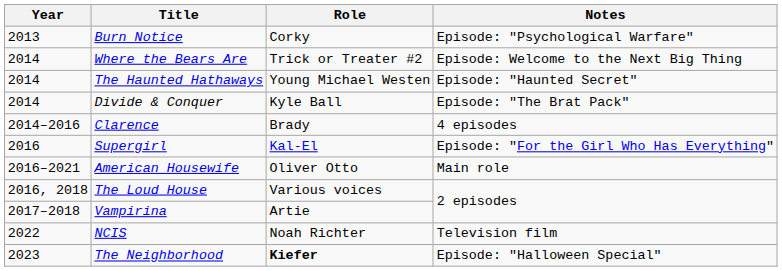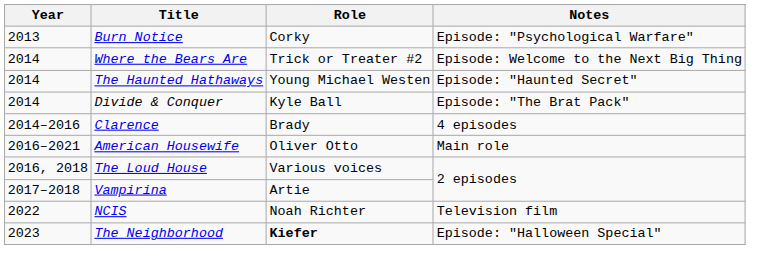 <table class="wikitable sortable">
 <tr>
 <th>Year</th>
 <th>Title</th>
 <th>Role</th>
 <th>Notes</th>
 </tr>
 <tr>
 <td>2013</td>
 <td><em><a href='#'>Burn Notice</a></em></td>
 <td>Corky</td>
 <td>Episode: "Psychological Warfare"</td>
 </tr>
 <tr>
 <td>2014</td>
 <td><em><a href='#'>Where the Bears Are</a></em></td>
 <td>Trick or Treater #2</td>
 <td>Episode: Welcome to the Next Big Thing</td>
 </tr>
 <tr>
 <td>2014</td>
 <td><em><a href='#'>The Haunted Hathaways</a></em></td>
 <td>Young Michael Westen</td>
 <td>Episode: "Haunted Secret"</td>
 </tr>
 <tr>
 <td>2014</td>
 <td><em>Divide & Conquer</em></td>
 <td>Kyle Ball</td>
 <td>Episode: "The Brat Pack"</td>
 </tr>
 <tr>
 <td>2014–2016</td>
 <td><a href='#'><em>Clarence</em></a></td>
 <td>Brady</td>
 <td>4 episodes</td>
 </tr>
 <tr>
-<td>2016</td>
-<td><a href='#'><em>Supergirl</em></a></td>
-<td><a href='#'>Kal-El</a></td>
-<td>Episode: "<a href='#'>For the Girl Who Has Everything</a>"</td>
-</tr>
-<tr>
 <td>2016–2021</td>
 <td><em><a href='#'>American Housewife</a></em></td>
 <td>Oliver Otto</td>
 <td>Main role</td>
 </tr>
 <tr>
 <td>2016, 2018</td>
 <td><em><a href='#'>The Loud House</a></em></td>
 <td>Various voices</td>
 <td rowspan="2">2 episodes</td>
 </tr>
 <tr>
 <td>2017–2018</td>
 <td><em><a href='#'>Vampirina</a></em></td>
 <td>Artie</td>
 </tr>
 <tr>
 <td>2022</td>
 <td><em><a href='#'>NCIS</a></em></td>
 <td>Noah Richter</td>
 <td>Television film</td>
 </tr>
 <tr>
 <td>2023</td>
 <td><em><a href='#'>The Neighborhood</a></em></td>
 <td><strong>Kiefer</strong></td>
 <td>Episode: "Halloween Special"</td>
 </tr>
 </table>
